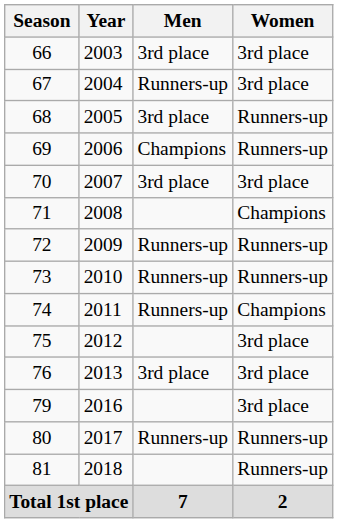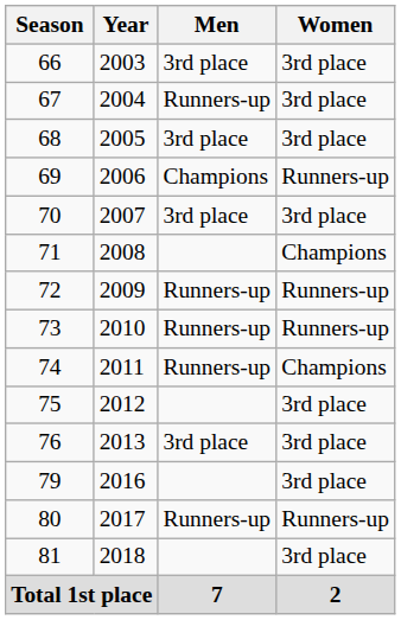 <table class="wikitable" style="font-size:90%;">
 <tr style="background:#dddddd; text-align:center">
 <th>Season</th>
 <th>Year</th>
 <th>Men</th>
 <th>Women</th>
 </tr>
 <tr>
 <td style="text-align:center;">66</td>
 <td>2003</td>
 <td> 3rd place</td>
 <td> 3rd place</td>
 </tr>
 <tr>
 <td style="text-align:center;">67</td>
 <td>2004</td>
 <td> Runners-up</td>
 <td> 3rd place</td>
 </tr>
 <tr>
 <td style="text-align:center;">68</td>
 <td>2005</td>
 <td> 3rd place</td>
-<td> Runners-up</td>
+<td> 3rd place</td>
 </tr>
 <tr>
 <td style="text-align:center;">69</td>
 <td>2006</td>
 <td> Champions</td>
 <td> Runners-up</td>
 </tr>
 <tr>
 <td style="text-align:center;">70</td>
 <td>2007</td>
 <td> 3rd place</td>
 <td> 3rd place</td>
 </tr>
 <tr>
 <td style="text-align:center;">71</td>
 <td>2008</td>
 <td></td>
 <td> Champions</td>
 </tr>
 <tr>
 <td style="text-align:center;">72</td>
 <td>2009</td>
 <td> Runners-up</td>
 <td> Runners-up</td>
 </tr>
 <tr>
 <td style="text-align:center;">73</td>
 <td>2010</td>
 <td> Runners-up</td>
 <td> Runners-up</td>
 </tr>
 <tr>
 <td style="text-align:center;">74</td>
 <td>2011</td>
 <td> Runners-up</td>
 <td> Champions</td>
 </tr>
 <tr>
 <td style="text-align:center;">75</td>
 <td>2012</td>
 <td></td>
 <td> 3rd place</td>
 </tr>
 <tr>
 <td style="text-align:center;">76</td>
 <td>2013</td>
 <td> 3rd place</td>
 <td> 3rd place</td>
 </tr>
 <tr>
 <td style="text-align:center;">79</td>
 <td>2016</td>
 <td></td>
 <td> 3rd place</td>
 </tr>
 <tr>
 <td style="text-align:center;">80</td>
 <td>2017</td>
 <td> Runners-up</td>
 <td> Runners-up</td>
 </tr>
 <tr>
 <td style="text-align:center;">81</td>
 <td>2018</td>
 <td></td>
-<td> Runners-up</td>
+<td> 3rd place</td>
 </tr>
 <tr style="background:#dddddd; text-align:center">
 <td colspan=2><strong>Total 1st place</strong></td>
 <td><strong>7</strong></td>
 <td><strong>2</strong></td>
 </tr>
 </table>
